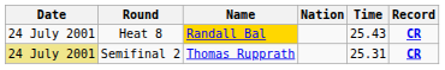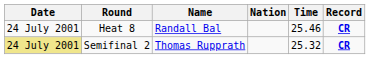 <table class="wikitable" style="text-align:center">
 <tr>
 <th>Date</th>
 <th>Round</th>
 <th>Name</th>
 <th>Nation</th>
 <th>Time</th>
 <th>Record</th>
 </tr>
 <tr>
 <td>24 July 2001</td>
 <td>Heat 8</td>
-<td align="left" style="background: gold;"><a href='#'>Randall Bal</a></td>
+<td align="left"><a href='#'>Randall Bal</a></td>
 <td align="left"></td>
-<td>25.43</td>
+<td>25.46</td>
 <td><strong><a href='#'>CR</a></strong></td>
 </tr>
 <tr>
 <td style="background: khaki;">24 July 2001</td>
 <td>Semifinal 2</td>
 <td align="left"><a href='#'>Thomas Rupprath</a></td>
 <td align="left"></td>
-<td>25.31</td>
+<td>25.32</td>
 <td><strong><a href='#'>CR</a></strong></td>
 </tr>
 </table>
